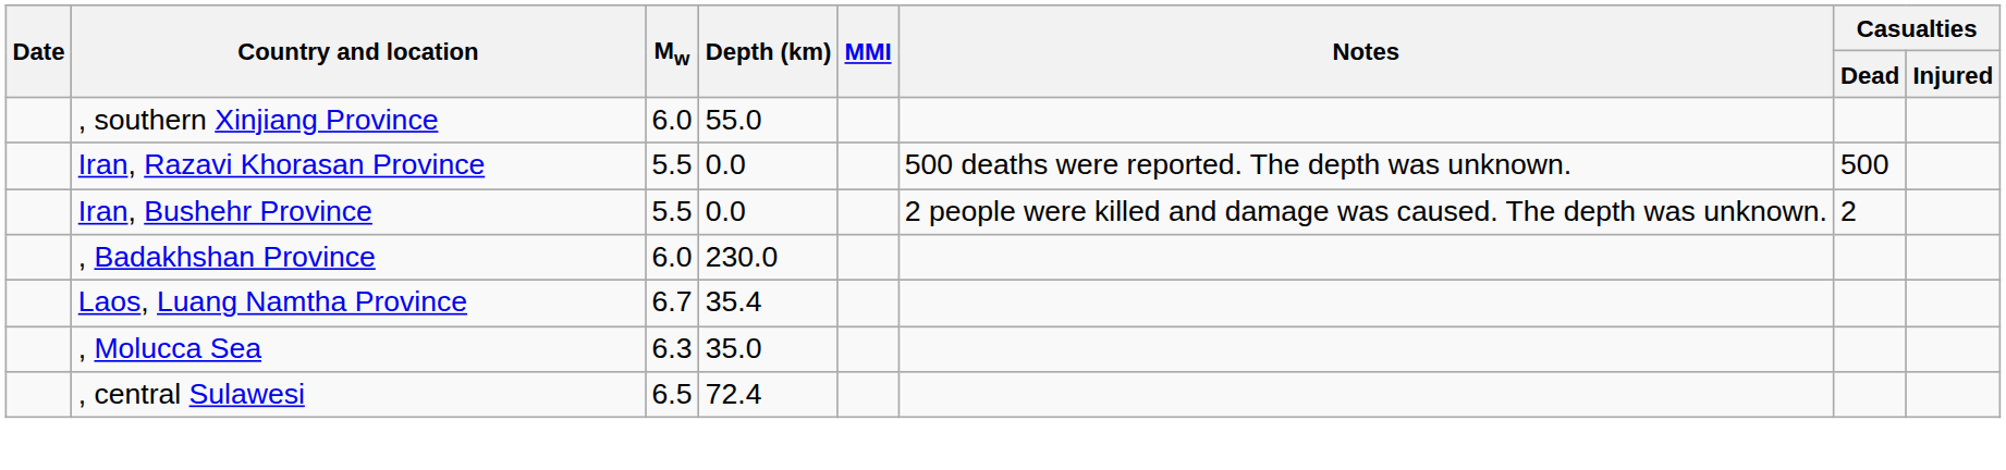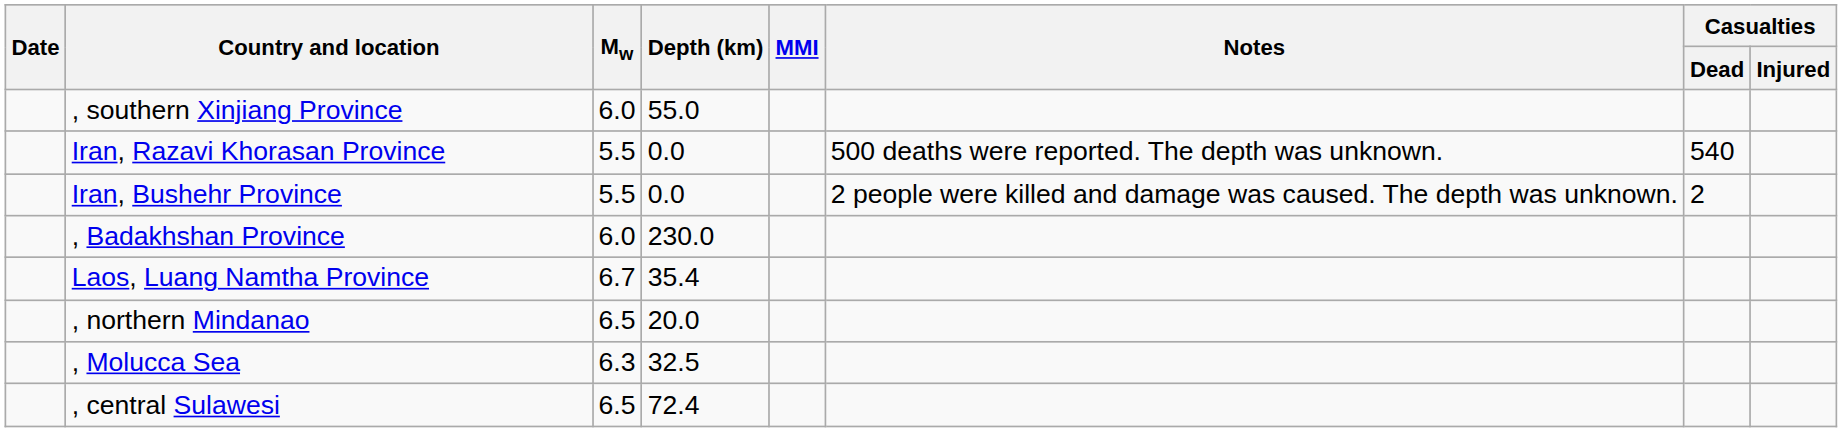 <table class="wikitable sortable sort-under" style="border:1px black; margin-left:1em;">
 <tr>
 <th rowspan="2"><small>Date</small></th>
 <th rowspan="2" style="width: 310px"><small>Country and location</small></th>
 <th rowspan="2"><small>M<sub>w</sub></small></th>
 <th rowspan="2"><small>Depth (km)</small></th>
 <th rowspan="2"><small><a href='#'>MMI</a></small></th>
 <th rowspan="2" class="unsortable"><small>Notes</small></th>
 <th colspan="2"><small>Casualties</small></th>
 </tr>
 <tr>
 <th><small>Dead</small></th>
 <th><small>Injured</small></th>
 </tr>
 <tr>
 <td></td>
 <td>, southern <a href='#'>Xinjiang Province</a></td>
 <td>6.0</td>
 <td>55.0</td>
 <td></td>
 <td></td>
 <td></td>
 <td></td>
 </tr>
 <tr>
 <td></td>
 <td> <a href='#'>Iran</a>, <a href='#'>Razavi Khorasan Province</a></td>
 <td>5.5</td>
 <td>0.0</td>
 <td></td>
 <td>500 deaths were reported. The depth was unknown.</td>
-<td>500</td>
+<td>540</td>
 <td></td>
 </tr>
 <tr>
 <td></td>
 <td> <a href='#'>Iran</a>, <a href='#'>Bushehr Province</a></td>
 <td>5.5</td>
 <td>0.0</td>
 <td></td>
 <td>2 people were killed and damage was caused. The depth was unknown.</td>
 <td>2</td>
 <td></td>
 </tr>
 <tr>
 <td></td>
 <td>, <a href='#'>Badakhshan Province</a></td>
 <td>6.0</td>
 <td>230.0</td>
 <td></td>
 <td></td>
 <td></td>
 <td></td>
 </tr>
 <tr>
 <td></td>
 <td> <a href='#'>Laos</a>, <a href='#'>Luang Namtha Province</a></td>
 <td>6.7</td>
 <td>35.4</td>
 <td></td>
 <td></td>
 <td></td>
 <td></td>
 </tr>
 <tr>
 <td></td>
+<td>, northern <a href='#'>Mindanao</a></td>
+<td>6.5</td>
+<td>20.0</td>
+<td></td>
+<td></td>
+<td></td>
+<td></td>
+</tr>
+<tr>
+<td></td>
 <td>, <a href='#'>Molucca Sea</a></td>
 <td>6.3</td>
-<td>35.0</td>
+<td>32.5</td>
 <td></td>
 <td></td>
 <td></td>
 <td></td>
 </tr>
 <tr>
 <td></td>
 <td>, central <a href='#'>Sulawesi</a></td>
 <td>6.5</td>
 <td>72.4</td>
 <td></td>
 <td></td>
 <td></td>
 <td></td>
 </tr>
 </table>
